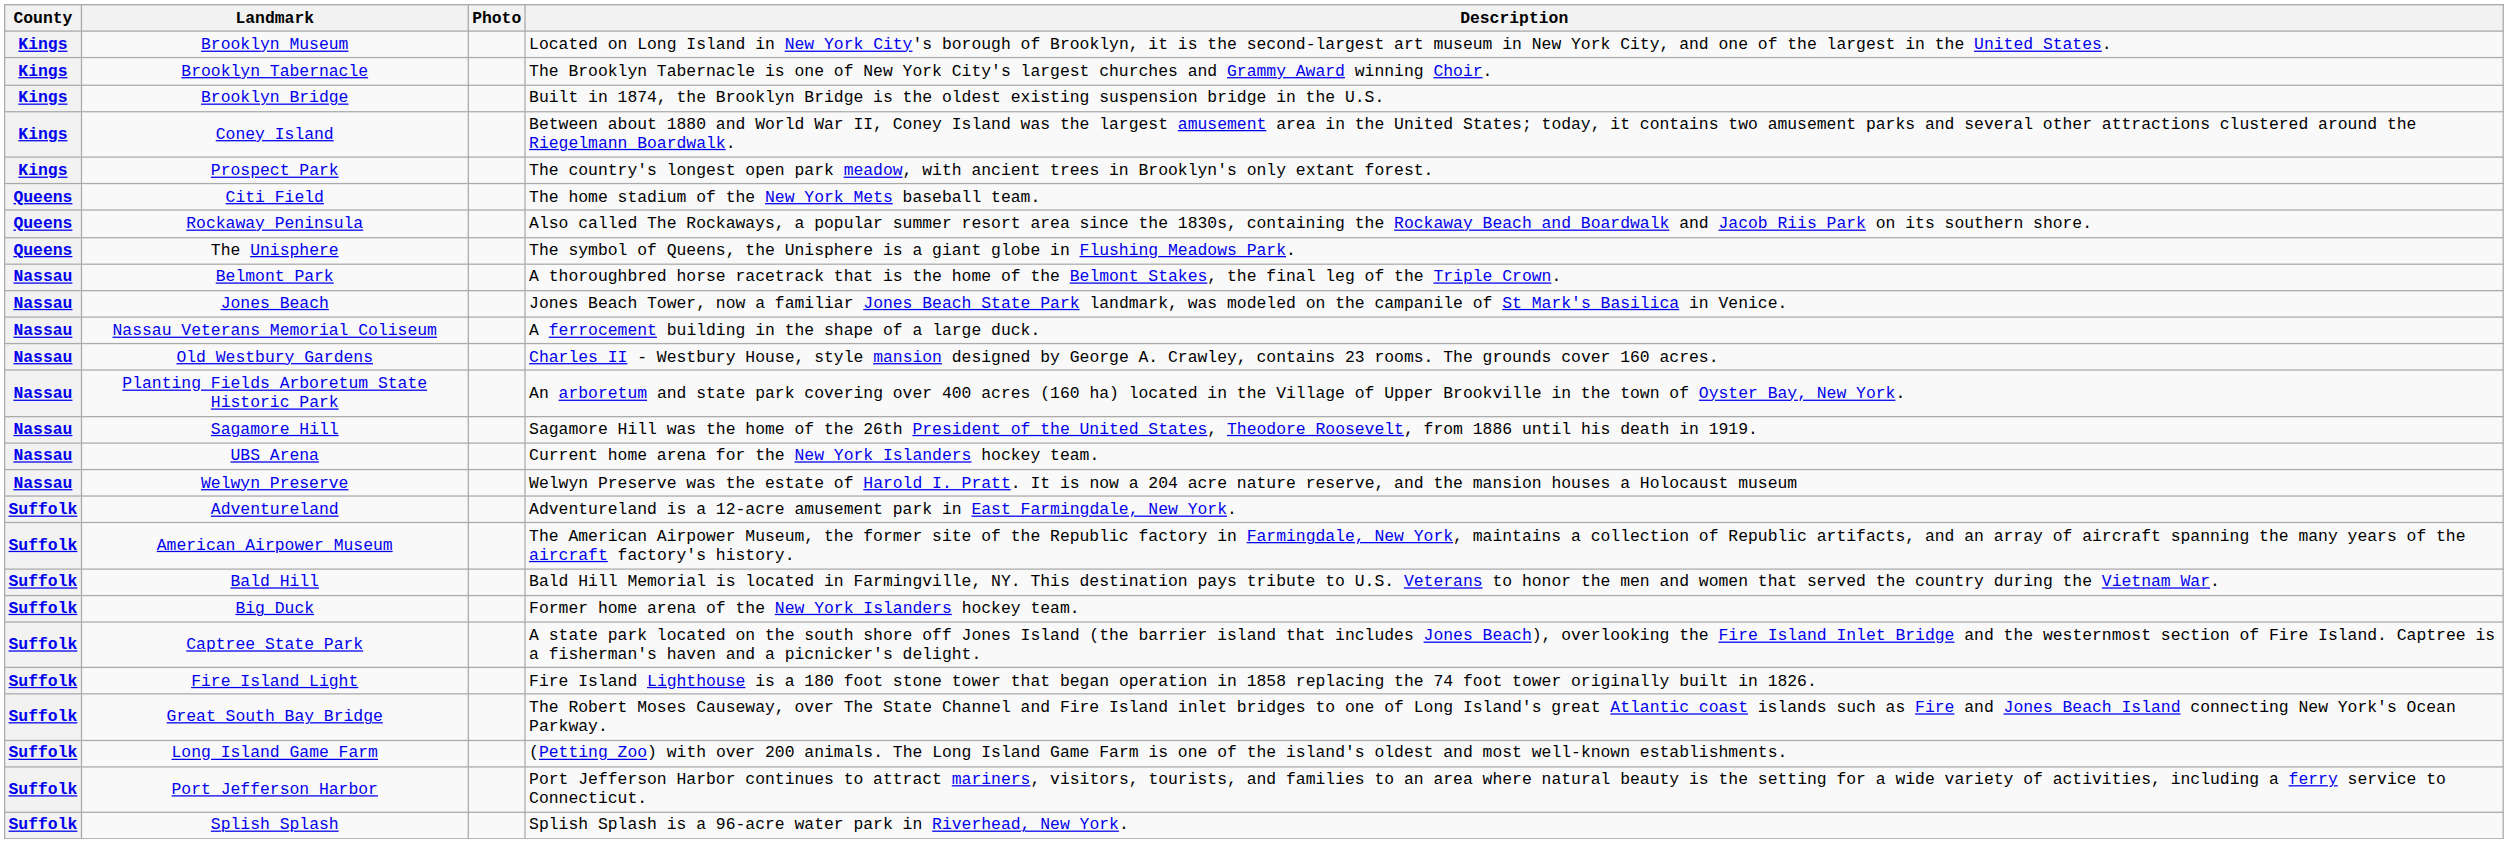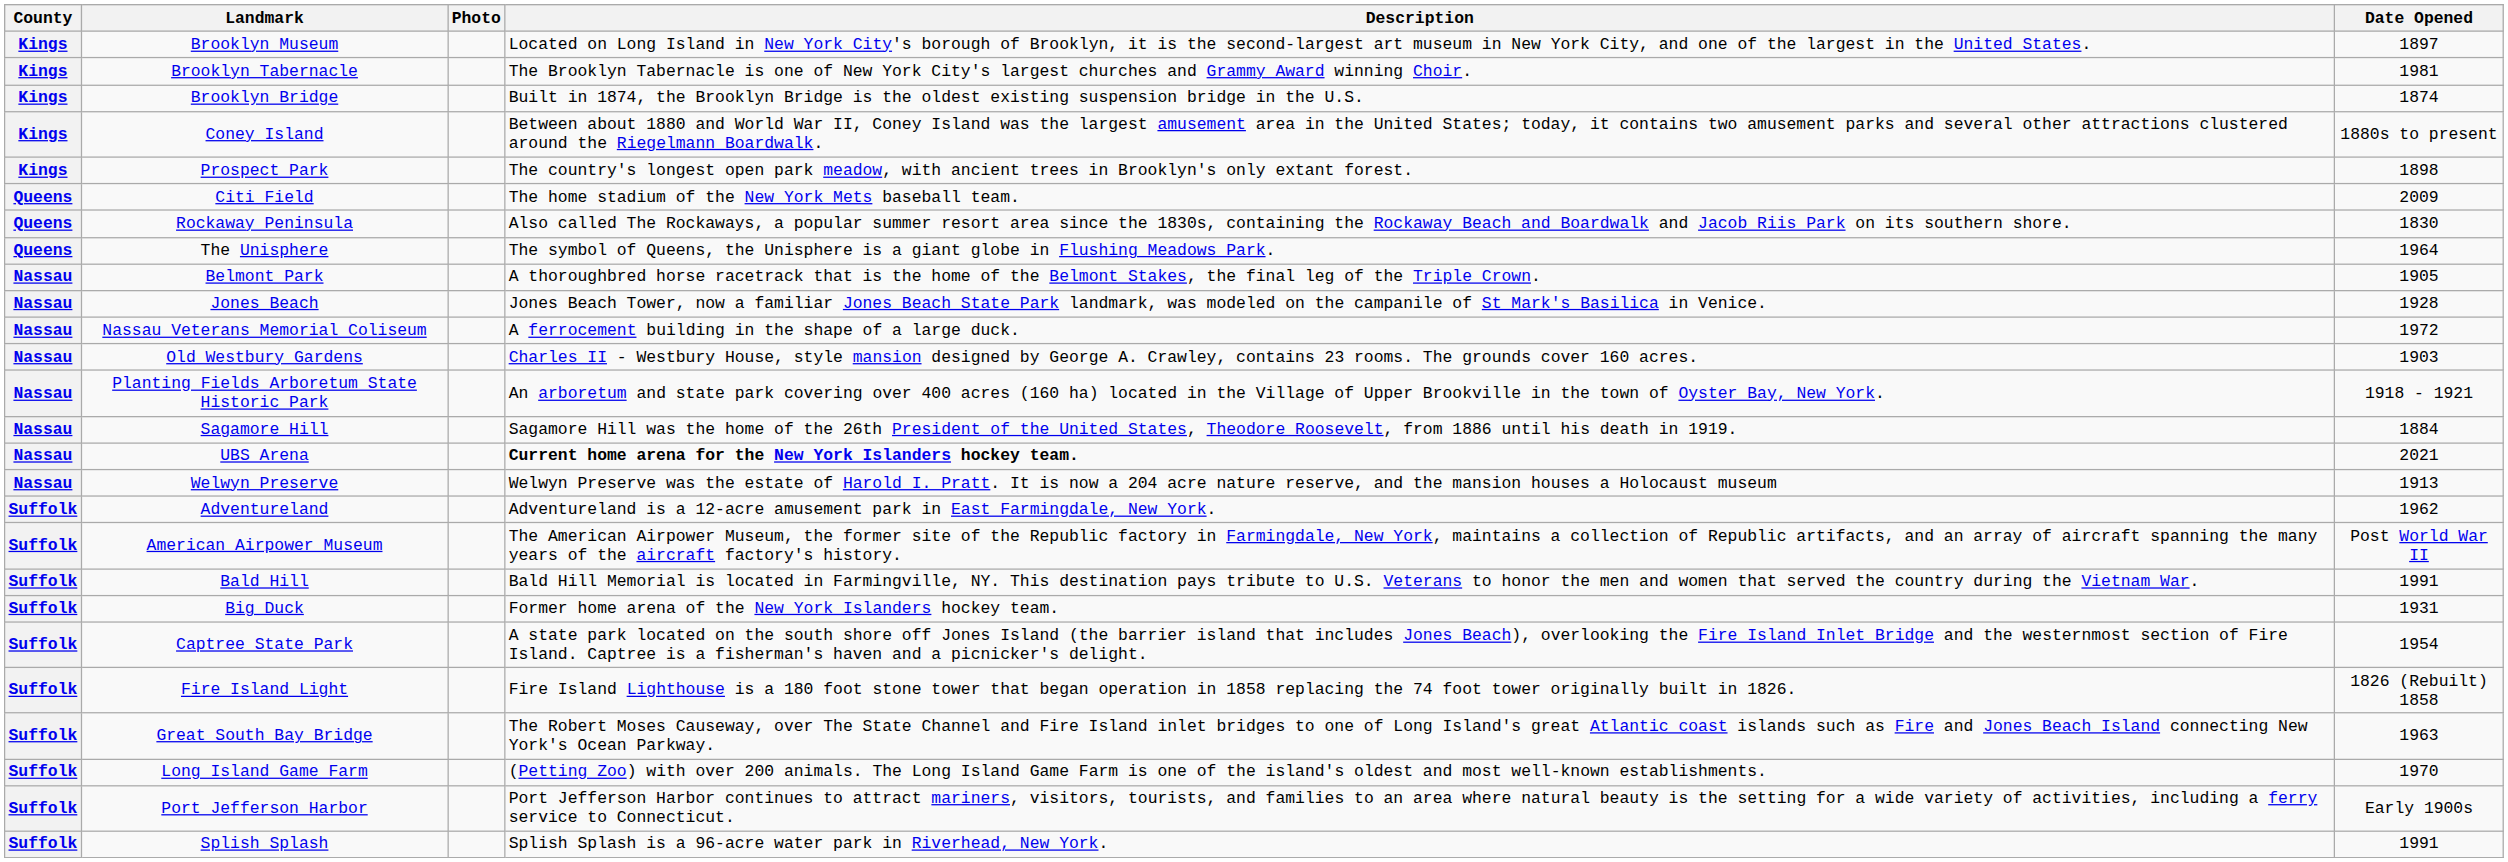 <table class="wikitable" style="margin:1em auto;">
 <tr bgcolor="#CCCCCC">
 <th><strong>County</strong></th>
 <th><strong>Landmark</strong></th>
 <th><strong>Photo</strong></th>
 <th><strong>Description</strong></th>
+<th><strong>Date Opened</strong></th>
 </tr>
 <tr>
 <th><a href='#'>Kings</a></th>
 <td style="text-align: center;"><a href='#'>Brooklyn Museum</a></td>
 <td></td>
 <td>Located on Long Island in <a href='#'>New York City</a>'s borough of Brooklyn, it is the second-largest art museum in New York City, and one of the largest in the <a href='#'>United States</a>.</td>
+<td style="text-align: center;">1897</td>
 </tr>
 <tr>
 <th><a href='#'>Kings</a></th>
 <td style="text-align: center;"><a href='#'>Brooklyn Tabernacle</a></td>
 <td></td>
 <td>The Brooklyn Tabernacle is one of New York City's largest churches and <a href='#'>Grammy Award</a> winning <a href='#'>Choir</a>.</td>
+<td style="text-align: center;">1981</td>
 </tr>
 <tr>
 <th><a href='#'>Kings</a></th>
 <td style="text-align: center;"><a href='#'>Brooklyn Bridge</a></td>
 <td></td>
 <td>Built in 1874, the Brooklyn Bridge is the oldest existing suspension bridge in the U.S.</td>
+<td style="text-align: center;">1874</td>
 </tr>
 <tr>
 <th><a href='#'>Kings</a></th>
 <td style="text-align: center;"><a href='#'>Coney Island</a></td>
 <td></td>
 <td>Between about 1880 and World War II, Coney Island was the largest <a href='#'>amusement</a> area in the United States; today, it contains two amusement parks and several other attractions clustered around the <a href='#'>Riegelmann Boardwalk</a>.</td>
+<td style="text-align: center;">1880s to present</td>
 </tr>
 <tr>
 <th><a href='#'>Kings</a></th>
 <td style="text-align: center;"><a href='#'>Prospect Park</a></td>
 <td></td>
 <td>The country's longest open park <a href='#'>meadow</a>, with ancient trees in Brooklyn's only extant forest.</td>
+<td style="text-align: center;">1898</td>
 </tr>
 <tr>
 <th><a href='#'>Queens</a></th>
 <td style="text-align: center;"><a href='#'>Citi Field</a></td>
 <td></td>
 <td>The home stadium of the <a href='#'>New York Mets</a> baseball team.</td>
+<td style="text-align: center;">2009</td>
 </tr>
 <tr>
 <th><a href='#'>Queens</a></th>
 <td style="text-align: center;"><a href='#'>Rockaway Peninsula</a></td>
 <td></td>
 <td>Also called The Rockaways, a popular summer resort area since the 1830s, containing the <a href='#'>Rockaway Beach and Boardwalk</a> and <a href='#'>Jacob Riis Park</a> on its southern shore.</td>
+<td style="text-align: center;">1830</td>
 </tr>
 <tr>
 <th><a href='#'>Queens</a></th>
 <td style="text-align: center;">The <a href='#'>Unisphere</a></td>
 <td></td>
 <td>The symbol of Queens, the Unisphere is a giant globe in <a href='#'>Flushing Meadows Park</a>.</td>
+<td style="text-align: center;">1964</td>
 </tr>
 <tr>
 <th><a href='#'>Nassau</a></th>
 <td style="text-align: center;"><a href='#'>Belmont Park</a></td>
 <td></td>
 <td>A thoroughbred horse racetrack that is the home of the <a href='#'>Belmont Stakes</a>, the final leg of the <a href='#'>Triple Crown</a>.</td>
+<td style="text-align: center;">1905</td>
 </tr>
 <tr>
 <th><a href='#'>Nassau</a></th>
 <td style="text-align: center;"><a href='#'>Jones Beach</a></td>
 <td></td>
 <td>Jones Beach Tower, now a familiar <a href='#'>Jones Beach State Park</a> landmark, was modeled on the campanile of <a href='#'>St Mark's Basilica</a> in Venice.</td>
+<td style="text-align: center;">1928</td>
 </tr>
 <tr>
 <th><a href='#'>Nassau</a></th>
 <td style="text-align: center;"><a href='#'>Nassau Veterans Memorial Coliseum</a></td>
 <td></td>
 <td>A <a href='#'>ferrocement</a> building in the shape of a large duck.</td>
+<td style="text-align: center;">1972</td>
 </tr>
 <tr>
 <th><a href='#'>Nassau</a></th>
 <td style="text-align: center;"><a href='#'>Old Westbury Gardens</a></td>
 <td></td>
 <td><a href='#'>Charles II</a> - Westbury House, style <a href='#'>mansion</a> designed by George A. Crawley, contains 23 rooms. The grounds cover 160 acres.</td>
+<td style="text-align: center;">1903</td>
 </tr>
 <tr>
 <th><a href='#'>Nassau</a></th>
 <td style="text-align: center;"><a href='#'>Planting Fields Arboretum State Historic Park</a></td>
 <td></td>
 <td>An <a href='#'>arboretum</a> and state park covering over 400 acres (160 ha) located in the Village of Upper Brookville in the town of <a href='#'>Oyster Bay, New York</a>.</td>
+<td style="text-align: center;">1918 - 1921</td>
 </tr>
 <tr>
 <th><a href='#'>Nassau</a></th>
 <td style="text-align: center;"><a href='#'>Sagamore Hill</a></td>
 <td></td>
 <td>Sagamore Hill was the home of the 26th <a href='#'>President of the United States</a>, <a href='#'>Theodore Roosevelt</a>, from 1886 until his death in 1919.</td>
+<td style="text-align: center;">1884</td>
 </tr>
 <tr>
 <th><a href='#'>Nassau</a></th>
 <td style="text-align: center;"><a href='#'>UBS Arena</a></td>
 <td></td>
-<td>Current home arena for the <a href='#'>New York Islanders</a> hockey team.</td>
+<td><strong>Current home arena for the <a href='#'>New York Islanders</a> hockey team.</strong></td>
+<td style="text-align: center;">2021</td>
 </tr>
 <tr>
 <th><a href='#'>Nassau</a></th>
 <td style="text-align: center;"><a href='#'>Welwyn Preserve</a></td>
 <td></td>
 <td>Welwyn Preserve was the estate of <a href='#'>Harold I. Pratt</a>. It is now a 204 acre nature reserve, and the mansion houses a Holocaust museum</td>
+<td style="text-align: center;">1913</td>
 </tr>
 <tr>
 <th><a href='#'>Suffolk</a></th>
 <td style="text-align: center;"><a href='#'>Adventureland</a></td>
 <td></td>
 <td>Adventureland is a 12-acre amusement park in <a href='#'>East Farmingdale, New York</a>.</td>
+<td style="text-align: center;">1962</td>
 </tr>
 <tr>
 <th><a href='#'>Suffolk</a></th>
 <td style="text-align: center;"><a href='#'>American Airpower Museum</a></td>
 <td></td>
 <td>The American Airpower Museum, the former site of the Republic factory in <a href='#'>Farmingdale, New York</a>, maintains a collection of Republic artifacts, and an array of aircraft spanning the many years of the <a href='#'>aircraft</a> factory's history.</td>
+<td style="text-align: center;">Post <a href='#'>World War II</a></td>
 </tr>
 <tr>
 <th><a href='#'>Suffolk</a></th>
 <td style="text-align: center;"><a href='#'>Bald Hill</a></td>
 <td></td>
 <td>Bald Hill Memorial is located in Farmingville, NY. This destination pays tribute to U.S. <a href='#'>Veterans</a> to honor the men and women that served the country during the <a href='#'>Vietnam War</a>.</td>
+<td style="text-align: center;">1991</td>
 </tr>
 <tr>
 <th><a href='#'>Suffolk</a></th>
 <td style="text-align: center;"><a href='#'>Big Duck</a></td>
 <td></td>
 <td>Former home arena of the <a href='#'>New York Islanders</a> hockey team.</td>
+<td style="text-align: center;">1931</td>
 </tr>
 <tr>
 <th><a href='#'>Suffolk</a></th>
 <td style="text-align: center;"><a href='#'>Captree State Park</a></td>
 <td></td>
 <td>A state park located on the south shore off Jones Island (the barrier island that includes <a href='#'>Jones Beach</a>), overlooking the <a href='#'>Fire Island Inlet Bridge</a> and the westernmost section of Fire Island. Captree is a fisherman's haven and a picnicker's delight.</td>
+<td style="text-align: center;">1954</td>
 </tr>
 <tr>
 <th><a href='#'>Suffolk</a></th>
 <td style="text-align: center;"><a href='#'>Fire Island Light</a></td>
 <td></td>
 <td>Fire Island <a href='#'>Lighthouse</a> is a 180 foot stone tower that began operation in 1858  replacing the 74 foot tower originally built in 1826.</td>
+<td style="text-align: center;">1826 (Rebuilt) 1858</td>
 </tr>
 <tr>
 <th><a href='#'>Suffolk</a></th>
 <td style="text-align: center;"><a href='#'>Great South Bay Bridge</a></td>
 <td></td>
 <td>The Robert Moses Causeway, over The State Channel and Fire Island inlet bridges to one of Long Island's great <a href='#'>Atlantic coast</a> islands such as <a href='#'>Fire</a> and <a href='#'>Jones Beach Island</a> connecting New York's Ocean Parkway.</td>
+<td style="text-align: center;">1963</td>
 </tr>
 <tr>
 <th><a href='#'>Suffolk</a></th>
 <td style="text-align: center;"><a href='#'>Long Island Game Farm</a></td>
 <td></td>
 <td>(<a href='#'>Petting Zoo</a>) with over 200 animals. The Long Island Game Farm is one of the island's oldest and most well-known establishments.</td>
+<td style="text-align: center;">1970</td>
 </tr>
 <tr>
 <th><a href='#'>Suffolk</a></th>
 <td style="text-align: center;"><a href='#'>Port Jefferson Harbor</a></td>
 <td></td>
 <td>Port Jefferson Harbor continues to attract <a href='#'>mariners</a>, visitors, tourists, and families to an area where natural beauty is the setting for a wide variety of activities, including a <a href='#'>ferry</a> service to Connecticut.</td>
+<td style="text-align: center;">Early 1900s</td>
 </tr>
 <tr>
 <th><a href='#'>Suffolk</a></th>
 <td style="text-align: center;"><a href='#'>Splish Splash</a></td>
 <td></td>
 <td>Splish Splash is a 96-acre water park in <a href='#'>Riverhead, New York</a>.</td>
+<td style="text-align: center;">1991</td>
 </tr>
 </table>
